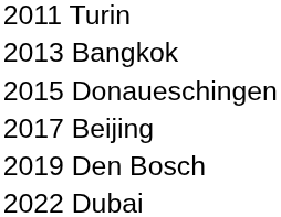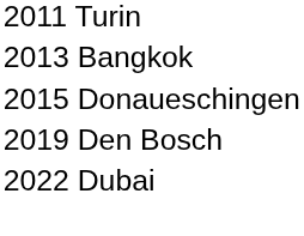 <table>
 <tr>
 <td>2011 Turin</td>
 <td></td>
 <td></td>
 <td></td>
 </tr>
 <tr>
 <td>2013 Bangkok</td>
 <td></td>
 <td></td>
 <td></td>
 </tr>
 <tr>
 <td>2015 Donaueschingen</td>
 <td></td>
 <td></td>
 <td></td>
 </tr>
 <tr>
-<td>2017 Beijing</td>
-<td></td>
-<td></td>
-<td></td>
-</tr>
-<tr>
 <td>2019 Den Bosch</td>
 <td></td>
 <td></td>
 <td></td>
 </tr>
 <tr>
 <td>2022 Dubai</td>
 <td></td>
 <td></td>
 <td></td>
 </tr>
 </table>
